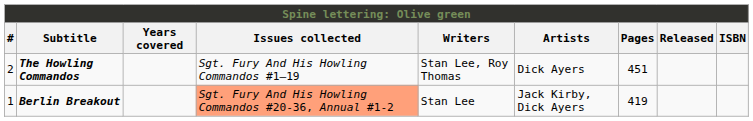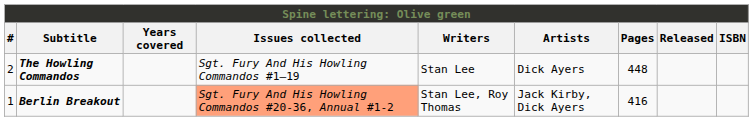 <table class="wikitable sortable" width="98%">
 <tr>
 <th colspan=9 style="background-color: #31312D; color: #758D59;">Spine lettering: Olive green</th>
 </tr>
 <tr>
 <th class="unsortable">#</th>
 <th class="unsortable">Subtitle</th>
 <th>Years covered</th>
 <th class="unsortable">Issues collected</th>
 <th class="unsortable">Writers</th>
 <th class="unsortable">Artists</th>
 <th class="unsortable">Pages</th>
 <th>Released</th>
 <th class="unsortable">ISBN</th>
 </tr>
 <tr>
 <td>2</td>
 <td><strong><em>The Howling Commandos</em></strong></td>
 <td></td>
 <td><em>Sgt. Fury And His Howling Commandos</em> #1–19</td>
-<td>Stan Lee, Roy Thomas</td>
+<td>Stan Lee</td>
 <td>Dick Ayers</td>
-<td style="text-align: center;">451</td>
+<td style="text-align: center;">448</td>
 <td></td>
 <td></td>
 </tr>
 <tr>
 <td>1</td>
 <td><strong><em>Berlin Breakout</em></strong></td>
 <td></td>
 <td style="background: lightsalmon;"><em>Sgt. Fury And His Howling Commandos</em> #20-36, <em>Annual</em> #1-2</td>
-<td>Stan Lee</td>
+<td>Stan Lee, Roy Thomas</td>
 <td>Jack Kirby, Dick Ayers</td>
-<td style="text-align: center;">419</td>
+<td style="text-align: center;">416</td>
 <td></td>
 <td></td>
 </tr>
 </table>
